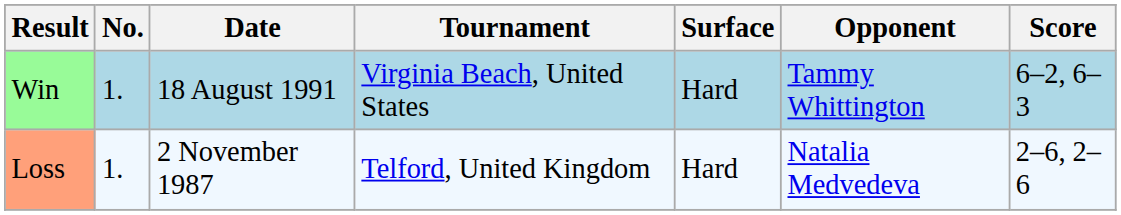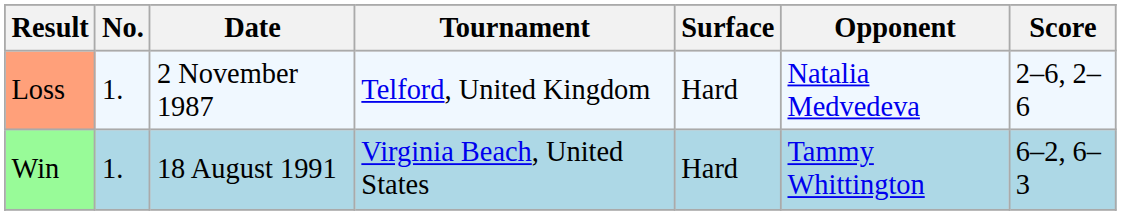 <table class="sortable wikitable" style="font-size:97%;">
 <tr>
 <th><strong>Result</strong></th>
 <th><strong>No.</strong></th>
 <th><strong>Date</strong></th>
 <th><strong>Tournament</strong></th>
 <th><strong>Surface</strong></th>
 <th><strong>Opponent</strong></th>
 <th><strong>Score</strong></th>
 </tr>
+<tr bgcolor=f0f8ff>
+<td style="background:#ffa07a;">Loss</td>
+<td>1.</td>
+<td>2 November 1987</td>
+<td><a href='#'>Telford</a>, United Kingdom</td>
+<td>Hard</td>
+<td> <a href='#'>Natalia Medvedeva</a></td>
+<td>2–6, 2–6</td>
+</tr>
 <tr style="background:lightblue;">
 <td style="background:#98fb98;">Win</td>
 <td>1.</td>
 <td>18 August 1991</td>
 <td><a href='#'>Virginia Beach</a>, United States</td>
 <td>Hard</td>
 <td> <a href='#'>Tammy Whittington</a></td>
 <td>6–2, 6–3</td>
 </tr>
-<tr bgcolor=f0f8ff>
-<td style="background:#ffa07a;">Loss</td>
-<td>1.</td>
-<td>2 November 1987</td>
-<td><a href='#'>Telford</a>, United Kingdom</td>
-<td>Hard</td>
-<td> <a href='#'>Natalia Medvedeva</a></td>
-<td>2–6, 2–6</td>
-</tr>
 </table>
